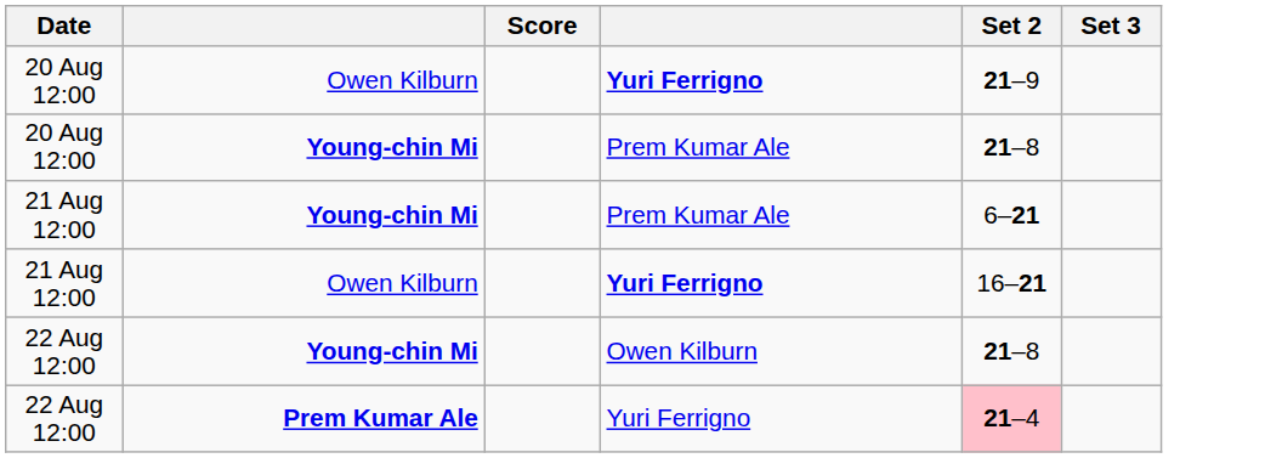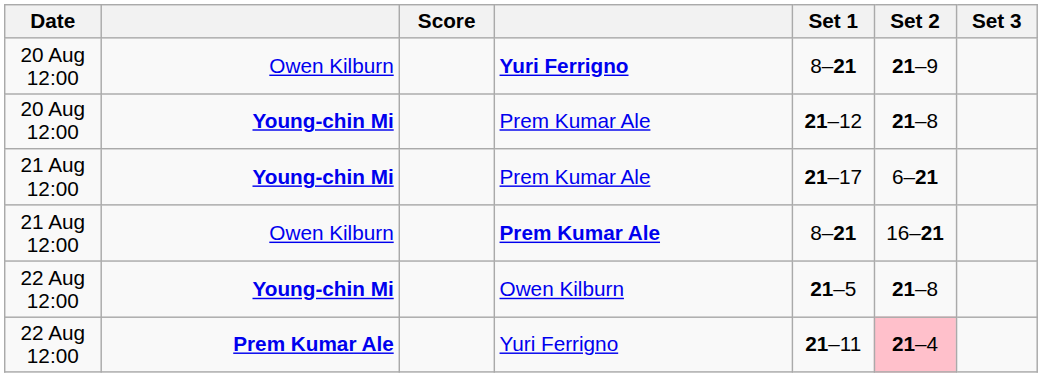 <table class="wikitable" style="text-align:center; font-size:90%">
 <tr>
 <th width="60">Date</th>
 <th align="right" width="200"></th>
 <th width="60">Score</th>
 <th align="left" width="200"></th>
+<th width="50">Set 1</th>
 <th width="50">Set 2</th>
 <th width="50">Set 3</th>
 </tr>
 <tr>
 <td>20 Aug<br>12:00</td>
 <td align="right"><a href='#'>Owen Kilburn</a> </td>
 <td align="center"></td>
 <td align="left"><strong> <a href='#'>Yuri Ferrigno</a></strong></td>
+<td>8–<strong>21</strong></td>
 <td><strong>21</strong>–9</td>
 <td></td>
 </tr>
 <tr>
 <td>20 Aug<br>12:00</td>
 <td align="right"><strong><a href='#'>Young-chin Mi</a> </strong></td>
 <td align="center"></td>
 <td align="left"> <a href='#'>Prem Kumar Ale</a></td>
+<td><strong>21</strong>–12</td>
 <td><strong>21</strong>–8</td>
 <td></td>
 </tr>
 <tr>
 <td>21 Aug<br>12:00</td>
 <td align="right"><strong><a href='#'>Young-chin Mi</a> </strong></td>
 <td align="center"></td>
 <td align="left"> <a href='#'>Prem Kumar Ale</a></td>
+<td><strong>21</strong>–17</td>
 <td>6–<strong>21</strong></td>
 <td></td>
 </tr>
 <tr>
 <td>21 Aug<br>12:00</td>
 <td align="right"><a href='#'>Owen Kilburn</a> </td>
 <td align="center"></td>
-<td align="left"><strong> <a href='#'>Yuri Ferrigno</a></strong></td>
+<td align="left"><strong> <a href='#'>Prem Kumar Ale</a></strong></td>
+<td>8–<strong>21</strong></td>
 <td>16–<strong>21</strong></td>
 <td></td>
 </tr>
 <tr>
 <td>22 Aug<br>12:00</td>
 <td align="right"><strong><a href='#'>Young-chin Mi</a> </strong></td>
 <td align="center"></td>
 <td align="left"> <a href='#'>Owen Kilburn</a></td>
+<td><strong>21</strong>–5</td>
 <td><strong>21</strong>–8</td>
 <td></td>
 </tr>
 <tr>
 <td>22 Aug<br>12:00</td>
 <td align="right"><strong><a href='#'>Prem Kumar Ale</a> </strong></td>
 <td align="center"></td>
 <td align="left"> <a href='#'>Yuri Ferrigno</a></td>
+<td><strong>21</strong>–11</td>
 <td style="background: pink;"><strong>21</strong>–4</td>
 <td></td>
 </tr>
 </table>
